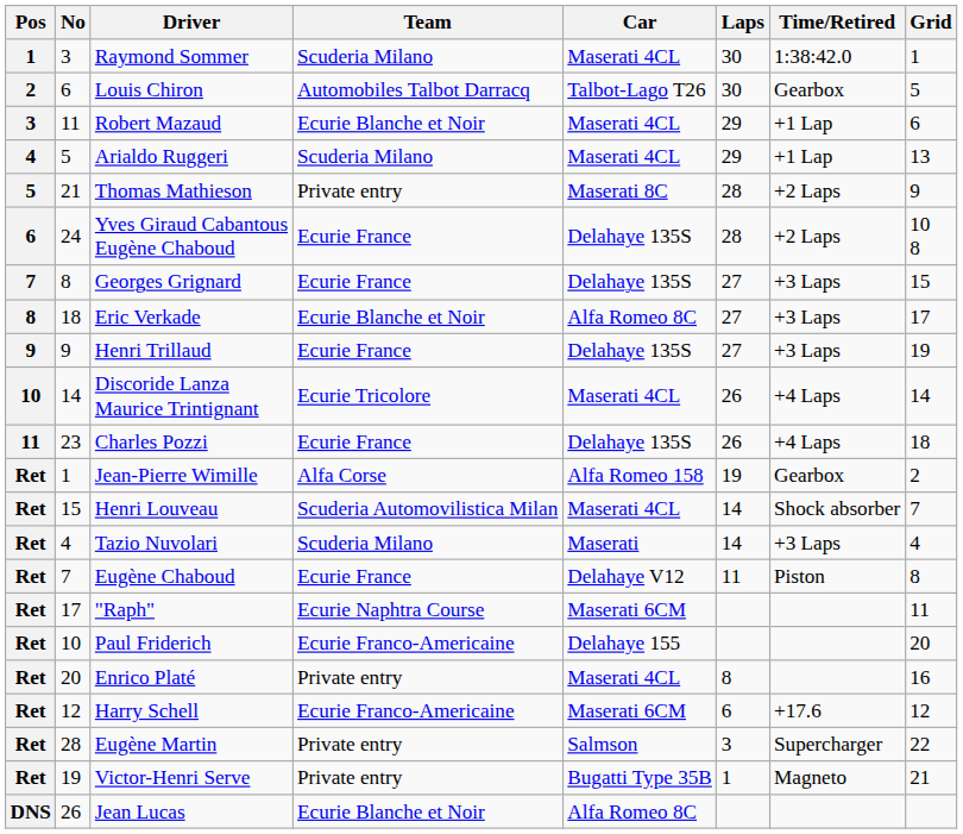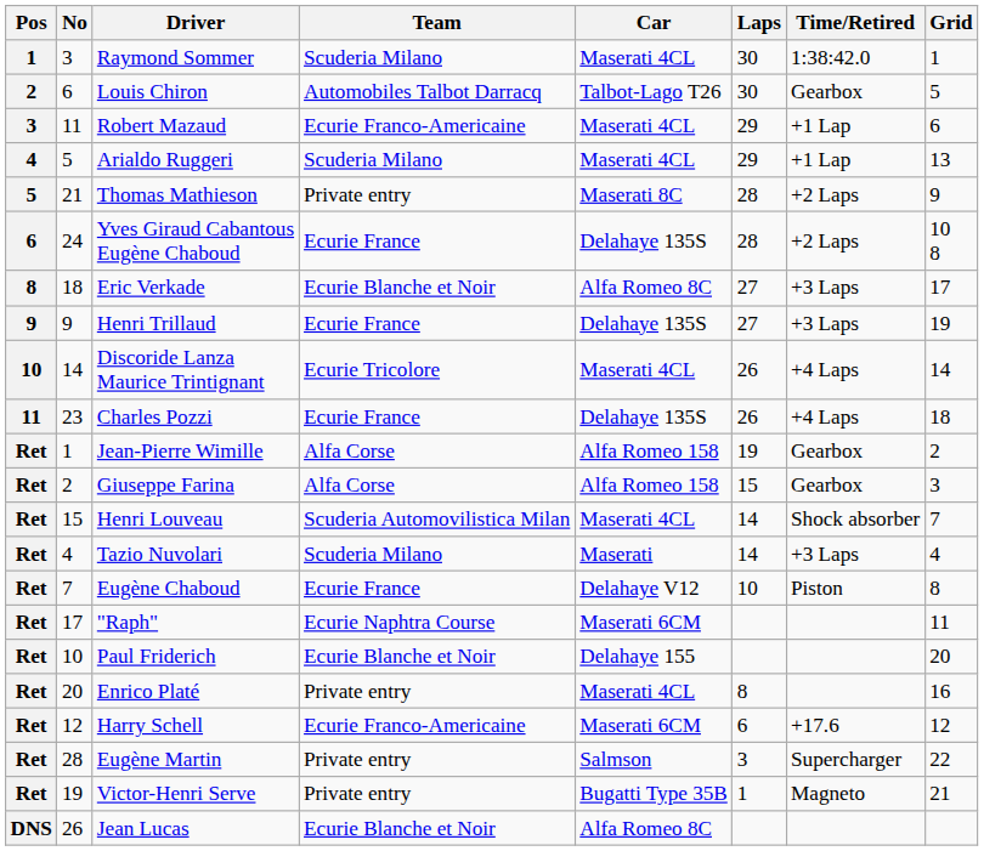 <table class="wikitable" style="font-size: 95%;">
 <tr>
 <th>Pos</th>
 <th>No</th>
 <th>Driver</th>
 <th>Team</th>
 <th>Car</th>
 <th>Laps</th>
 <th>Time/Retired</th>
 <th>Grid</th>
 </tr>
 <tr>
 <th>1</th>
 <td>3</td>
 <td> <a href='#'>Raymond Sommer</a></td>
 <td><a href='#'>Scuderia Milano</a></td>
 <td><a href='#'>Maserati 4CL</a></td>
 <td>30</td>
 <td>1:38:42.0</td>
 <td>1</td>
 </tr>
 <tr>
 <th>2</th>
 <td>6</td>
 <td> <a href='#'>Louis Chiron</a></td>
 <td><a href='#'>Automobiles Talbot Darracq</a></td>
 <td><a href='#'>Talbot-Lago</a> T26</td>
 <td>30</td>
 <td>Gearbox</td>
 <td>5</td>
 </tr>
 <tr>
 <th>3</th>
 <td>11</td>
 <td> <a href='#'>Robert Mazaud</a></td>
-<td><a href='#'>Ecurie Blanche et Noir</a></td>
+<td><a href='#'>Ecurie Franco-Americaine</a></td>
 <td><a href='#'>Maserati 4CL</a></td>
 <td>29</td>
 <td>+1 Lap</td>
 <td>6</td>
 </tr>
 <tr>
 <th>4</th>
 <td>5</td>
 <td> <a href='#'>Arialdo Ruggeri</a></td>
 <td><a href='#'>Scuderia Milano</a></td>
 <td><a href='#'>Maserati 4CL</a></td>
 <td>29</td>
 <td>+1 Lap</td>
 <td>13</td>
 </tr>
 <tr>
 <th>5</th>
 <td>21</td>
 <td> <a href='#'>Thomas Mathieson</a></td>
 <td>Private entry</td>
 <td><a href='#'>Maserati 8C</a></td>
 <td>28</td>
 <td>+2 Laps</td>
 <td>9</td>
 </tr>
 <tr>
 <th>6</th>
 <td>24</td>
 <td> <a href='#'>Yves Giraud Cabantous</a><br> <a href='#'>Eugène Chaboud</a></td>
 <td><a href='#'>Ecurie France</a></td>
 <td><a href='#'>Delahaye</a> 135S</td>
 <td>28</td>
 <td>+2 Laps</td>
 <td>10<br>8</td>
-</tr>
-<tr>
-<th>7</th>
-<td>8</td>
-<td> <a href='#'>Georges Grignard</a></td>
-<td><a href='#'>Ecurie France</a></td>
-<td><a href='#'>Delahaye</a> 135S</td>
-<td>27</td>
-<td>+3 Laps</td>
-<td>15</td>
 </tr>
 <tr>
 <th>8</th>
 <td>18</td>
 <td> <a href='#'>Eric Verkade</a></td>
 <td><a href='#'>Ecurie Blanche et Noir</a></td>
 <td><a href='#'>Alfa Romeo 8C</a></td>
 <td>27</td>
 <td>+3 Laps</td>
 <td>17</td>
 </tr>
 <tr>
 <th>9</th>
 <td>9</td>
 <td> <a href='#'>Henri Trillaud</a></td>
 <td><a href='#'>Ecurie France</a></td>
 <td><a href='#'>Delahaye</a> 135S</td>
 <td>27</td>
 <td>+3 Laps</td>
 <td>19</td>
 </tr>
 <tr>
 <th>10</th>
 <td>14</td>
 <td> <a href='#'>Discoride Lanza</a><br> <a href='#'>Maurice Trintignant</a></td>
 <td><a href='#'>Ecurie Tricolore</a></td>
 <td><a href='#'>Maserati 4CL</a></td>
 <td>26</td>
 <td>+4 Laps</td>
 <td>14</td>
 </tr>
 <tr>
 <th>11</th>
 <td>23</td>
 <td> <a href='#'>Charles Pozzi</a></td>
 <td><a href='#'>Ecurie France</a></td>
 <td><a href='#'>Delahaye</a> 135S</td>
 <td>26</td>
 <td>+4 Laps</td>
 <td>18</td>
 </tr>
 <tr>
 <th>Ret</th>
 <td>1</td>
 <td> <a href='#'>Jean-Pierre Wimille</a></td>
 <td><a href='#'>Alfa Corse</a></td>
 <td><a href='#'>Alfa Romeo 158</a></td>
 <td>19</td>
 <td>Gearbox</td>
 <td>2</td>
 </tr>
 <tr>
 <th>Ret</th>
+<td>2</td>
+<td> <a href='#'>Giuseppe Farina</a></td>
+<td><a href='#'>Alfa Corse</a></td>
+<td><a href='#'>Alfa Romeo 158</a></td>
+<td>15</td>
+<td>Gearbox</td>
+<td>3</td>
+</tr>
+<tr>
+<th>Ret</th>
 <td>15</td>
 <td> <a href='#'>Henri Louveau</a></td>
 <td><a href='#'>Scuderia Automovilistica Milan</a></td>
 <td><a href='#'>Maserati 4CL</a></td>
 <td>14</td>
 <td>Shock absorber</td>
 <td>7</td>
 </tr>
 <tr>
 <th>Ret</th>
 <td>4</td>
 <td> <a href='#'>Tazio Nuvolari</a></td>
 <td><a href='#'>Scuderia Milano</a></td>
 <td><a href='#'>Maserati</a></td>
 <td>14</td>
 <td>+3 Laps</td>
 <td>4</td>
 </tr>
 <tr>
 <th>Ret</th>
 <td>7</td>
 <td> <a href='#'>Eugène Chaboud</a></td>
 <td><a href='#'>Ecurie France</a></td>
 <td><a href='#'>Delahaye</a> V12</td>
-<td>11</td>
+<td>10</td>
 <td>Piston</td>
 <td>8</td>
 </tr>
 <tr>
 <th>Ret</th>
 <td>17</td>
 <td> <a href='#'>"Raph"</a></td>
 <td><a href='#'>Ecurie Naphtra Course</a></td>
 <td><a href='#'>Maserati 6CM</a></td>
 <td></td>
 <td></td>
 <td>11</td>
 </tr>
 <tr>
 <th>Ret</th>
 <td>10</td>
 <td> <a href='#'>Paul Friderich</a></td>
-<td><a href='#'>Ecurie Franco-Americaine</a></td>
+<td><a href='#'>Ecurie Blanche et Noir</a></td>
 <td><a href='#'>Delahaye</a> 155</td>
 <td></td>
 <td></td>
 <td>20</td>
 </tr>
 <tr>
 <th>Ret</th>
 <td>20</td>
 <td> <a href='#'>Enrico Platé</a></td>
 <td>Private entry</td>
 <td><a href='#'>Maserati 4CL</a></td>
 <td>8</td>
 <td></td>
 <td>16</td>
 </tr>
 <tr>
 <th>Ret</th>
 <td>12</td>
 <td> <a href='#'>Harry Schell</a></td>
 <td><a href='#'>Ecurie Franco-Americaine</a></td>
 <td><a href='#'>Maserati 6CM</a></td>
 <td>6</td>
 <td>+17.6</td>
 <td>12</td>
 </tr>
 <tr>
 <th>Ret</th>
 <td>28</td>
 <td> <a href='#'>Eugène Martin</a></td>
 <td>Private entry</td>
 <td><a href='#'>Salmson</a></td>
 <td>3</td>
 <td>Supercharger</td>
 <td>22</td>
 </tr>
 <tr>
 <th>Ret</th>
 <td>19</td>
 <td> <a href='#'>Victor-Henri Serve</a></td>
 <td>Private entry</td>
 <td><a href='#'>Bugatti Type 35B</a></td>
 <td>1</td>
 <td>Magneto</td>
 <td>21</td>
 </tr>
 <tr>
 <th>DNS</th>
 <td>26</td>
 <td> <a href='#'>Jean Lucas</a></td>
 <td><a href='#'>Ecurie Blanche et Noir</a></td>
 <td><a href='#'>Alfa Romeo 8C</a></td>
 <td></td>
 <td></td>
 <td></td>
 </tr>
 </table>
